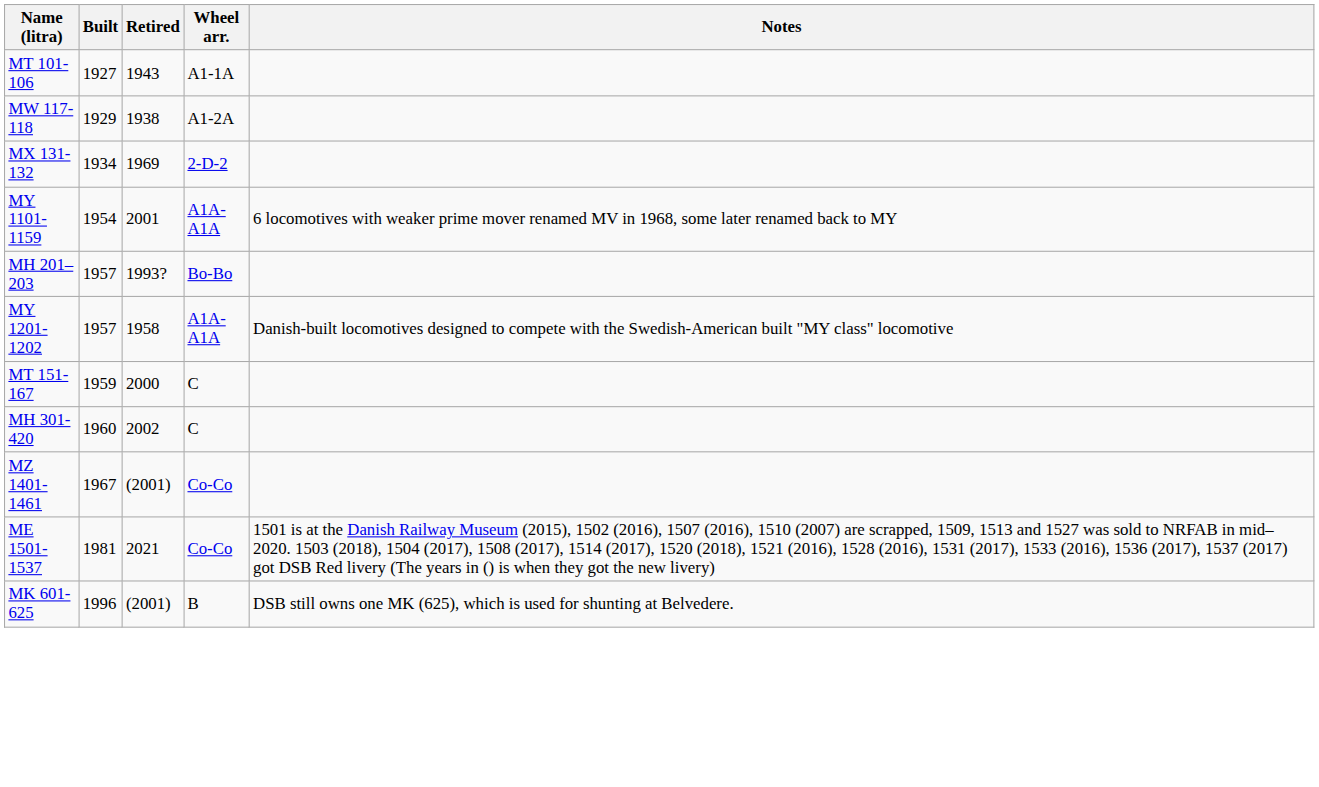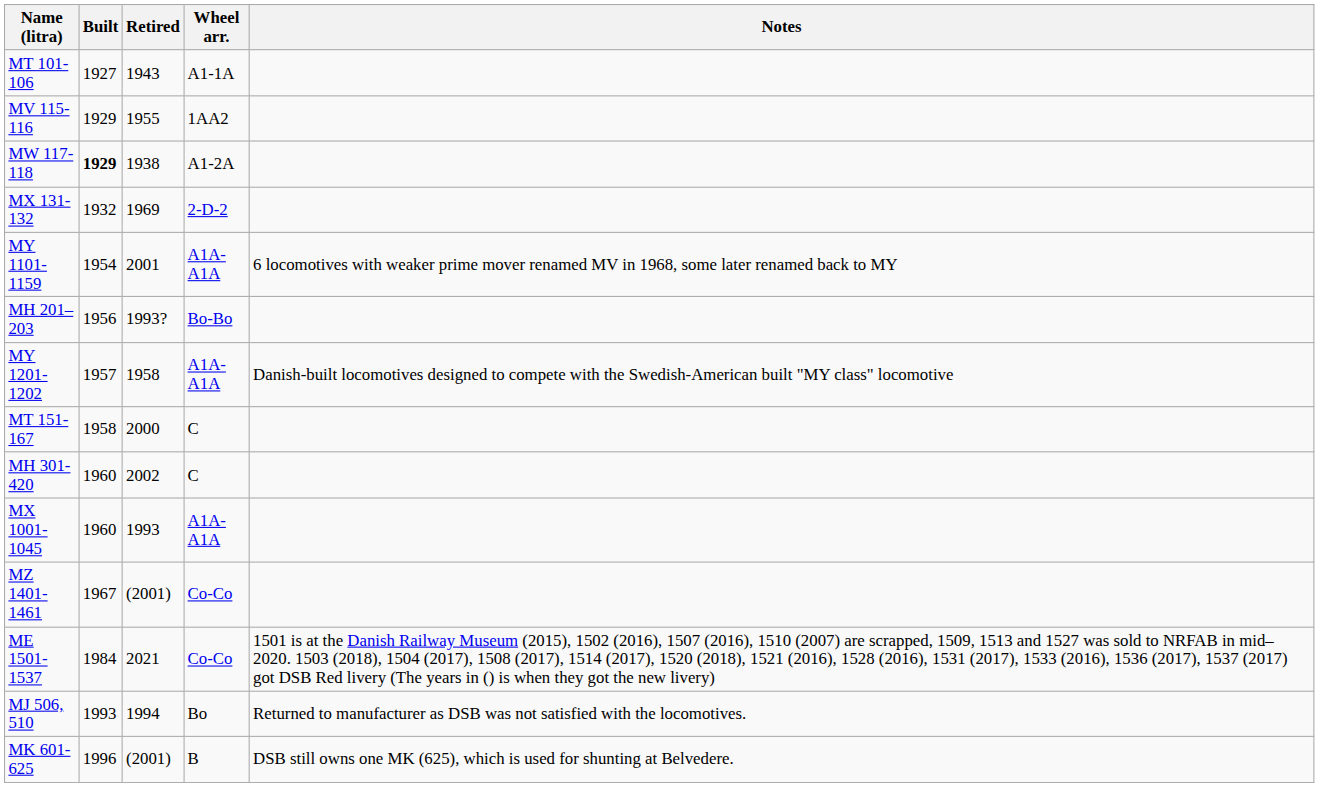 <table class="wikitable">
 <tr>
 <th>Name (litra)</th>
 <th>Built</th>
 <th>Retired</th>
 <th>Wheel arr.</th>
 <th>Notes</th>
 </tr>
 <tr>
 <td><a href='#'>MT 101-106</a></td>
 <td>1927</td>
 <td>1943</td>
 <td>A1-1A</td>
 <td></td>
 </tr>
 <tr>
+<td><a href='#'>MV 115-116</a></td>
+<td>1929</td>
+<td>1955</td>
+<td>1AA2</td>
+<td></td>
+</tr>
+<tr>
 <td><a href='#'>MW 117-118</a></td>
-<td>1929</td>
+<td><strong>1929</strong></td>
 <td>1938</td>
 <td>A1-2A</td>
 <td></td>
 </tr>
 <tr>
 <td><a href='#'>MX 131-132</a></td>
-<td>1934</td>
+<td>1932</td>
 <td>1969</td>
 <td><a href='#'>2-D-2</a></td>
 <td></td>
 </tr>
 <tr>
 <td><a href='#'>MY 1101-1159</a></td>
 <td>1954</td>
 <td>2001</td>
 <td><a href='#'>A1A-A1A</a></td>
 <td>6 locomotives with weaker prime mover renamed MV in 1968, some later renamed back to MY</td>
 </tr>
 <tr>
 <td><a href='#'>MH 201–203</a></td>
-<td>1957</td>
+<td>1956</td>
 <td>1993?</td>
 <td><a href='#'>Bo-Bo</a></td>
 <td></td>
 </tr>
 <tr>
 <td><a href='#'>MY 1201-1202</a></td>
 <td>1957</td>
 <td>1958</td>
 <td><a href='#'>A1A-A1A</a></td>
 <td>Danish-built locomotives designed to compete with the Swedish-American built "MY class" locomotive</td>
 </tr>
 <tr>
 <td><a href='#'>MT 151-167</a></td>
-<td>1959</td>
+<td>1958</td>
 <td>2000</td>
 <td>C</td>
 <td></td>
 </tr>
 <tr>
 <td><a href='#'>MH 301-420</a></td>
 <td>1960</td>
 <td>2002</td>
 <td>C</td>
 <td></td>
 </tr>
 <tr>
+<td><a href='#'>MX 1001-1045</a></td>
+<td>1960</td>
+<td>1993</td>
+<td><a href='#'>A1A-A1A</a></td>
+<td></td>
+</tr>
+<tr>
 <td><a href='#'>MZ 1401-1461</a></td>
 <td>1967</td>
 <td>(2001)</td>
 <td><a href='#'>Co-Co</a></td>
 <td></td>
 </tr>
 <tr>
 <td><a href='#'>ME 1501-1537</a></td>
-<td>1981</td>
+<td>1984</td>
 <td>2021</td>
 <td><a href='#'>Co-Co</a></td>
 <td>1501 is at the <a href='#'>Danish Railway Museum</a> (2015), 1502 (2016), 1507 (2016), 1510 (2007) are scrapped, 1509, 1513 and 1527 was sold to NRFAB in mid–2020. 1503 (2018), 1504 (2017), 1508 (2017), 1514 (2017), 1520 (2018), 1521 (2016), 1528 (2016), 1531 (2017), 1533 (2016), 1536 (2017), 1537 (2017) got DSB Red livery (The years in () is when they got the new livery)</td>
+</tr>
+<tr>
+<td><a href='#'>MJ 506, 510</a></td>
+<td>1993</td>
+<td>1994</td>
+<td>Bo</td>
+<td>Returned to manufacturer as DSB was not satisfied with the locomotives.</td>
 </tr>
 <tr>
 <td><a href='#'>MK 601-625</a></td>
 <td>1996</td>
 <td>(2001)</td>
 <td>B</td>
 <td>DSB still owns one MK (625), which is used for shunting at Belvedere.</td>
 </tr>
 </table>
